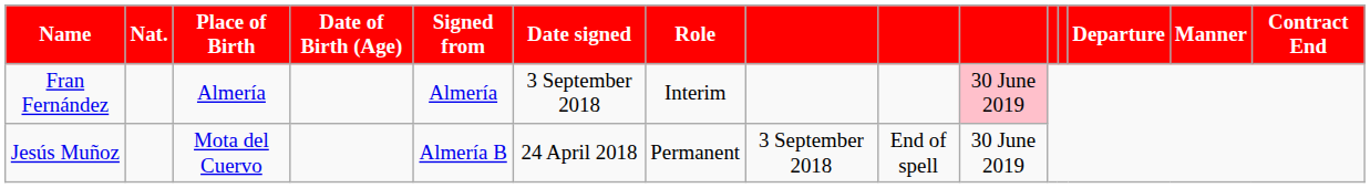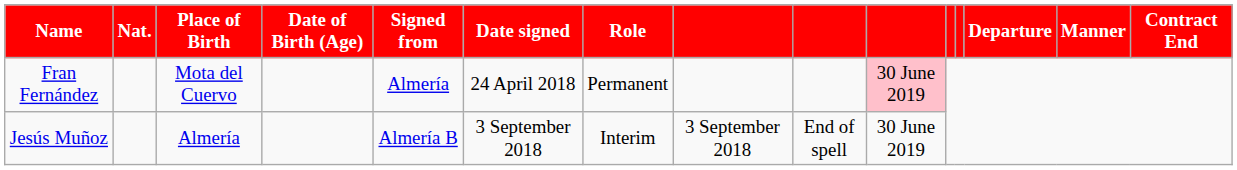 <table class="wikitable" style="text-align:center; font-size:85%; width:100%;">
 <tr>
 <th style="background:#f00; color:#fff; text-align:center;">Name</th>
 <th style="background:#f00; color:#fff; text-align:center;">Nat.</th>
 <th style="background:#f00; color:#fff; text-align:center;">Place of Birth</th>
 <th style="background:#f00; color:#fff; text-align:center;">Date of Birth (Age)</th>
 <th style="background:#f00; color:#fff; text-align:center;">Signed from</th>
 <th style="background:#f00; color:#fff; text-align:center;">Date signed</th>
 <th style="background:#f00; color:#fff; text-align:center;">Role</th>
 <th style="background:#f00; color:#fff; text-align:center;"></th>
 <th style="background:#f00; color:#fff; text-align:center;"></th>
 <th style="background:#f00; color:#fff; text-align:center;"></th>
 <th style="background:#f00; color:#fff; text-align:center;"></th>
 <th style="background:#f00; color:#fff; text-align:center;"></th>
 <th style="background:#f00; color:#fff; text-align:center;">Departure</th>
 <th style="background:#f00; color:#fff; text-align:center;">Manner</th>
 <th style="background:#f00; color:#fff; text-align:center;">Contract End</th>
 </tr>
 <tr>
 <td><a href='#'>Fran Fernández</a></td>
 <td> </td>
-<td><a href='#'>Almería</a></td>
+<td><a href='#'>Mota del Cuervo</a></td>
 <td></td>
 <td><a href='#'>Almería</a></td>
-<td>3 September 2018</td>
-<td>Interim<br></td>
+<td>24 April 2018</td>
+<td>Permanent<br></td>
 <td></td>
 <td></td>
 <td style="background: pink;">30 June 2019</td>
 </tr>
 <tr>
 <td><a href='#'>Jesús Muñoz</a></td>
 <td> </td>
-<td><a href='#'>Mota del Cuervo</a></td>
+<td><a href='#'>Almería</a></td>
 <td></td>
 <td><a href='#'>Almería B</a></td>
-<td>24 April 2018</td>
-<td>Permanent<br></td>
+<td>3 September 2018</td>
+<td>Interim<br></td>
 <td>3 September 2018</td>
 <td>End of spell</td>
 <td>30 June 2019</td>
 </tr>
 </table>
